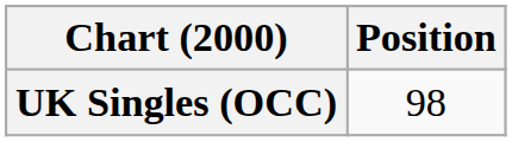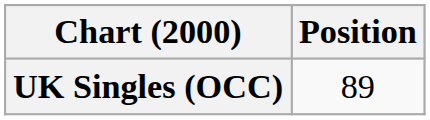 <table class="wikitable plainrowheaders" style="text-align:center">
 <tr>
 <th scope="col">Chart (2000)</th>
 <th scope="col">Position</th>
 </tr>
 <tr>
 <th scope="row">UK Singles (OCC)</th>
-<td>98</td>
+<td>89</td>
 </tr>
 </table>
